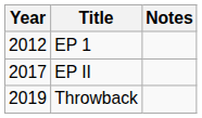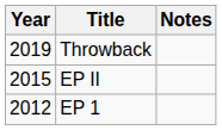 <table class="wikitable">
 <tr>
 <th>Year</th>
 <th>Title</th>
 <th>Notes</th>
 </tr>
 <tr>
+<td>2019</td>
+<td>Throwback</td>
+<td></td>
+</tr>
+<tr>
+<td>2015</td>
+<td>EP II</td>
+<td></td>
+</tr>
+<tr>
 <td>2012</td>
 <td>EP 1</td>
 <td></td>
 </tr>
-<tr>
-<td>2017</td>
-<td>EP II</td>
-<td></td>
-</tr>
-<tr>
-<td>2019</td>
-<td>Throwback</td>
-<td></td>
-</tr>
 </table>
